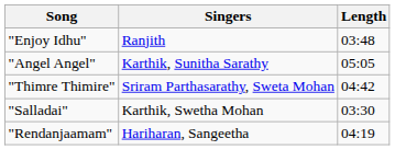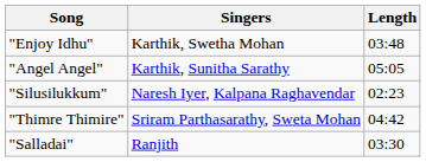 <table class="wikitable">
 <tr>
 <th>Song</th>
 <th>Singers</th>
 <th>Length</th>
 </tr>
 <tr>
 <td>"Enjoy Idhu"</td>
-<td><a href='#'>Ranjith</a></td>
+<td>Karthik, Swetha Mohan</td>
 <td>03:48</td>
 </tr>
 <tr>
 <td>"Angel Angel"</td>
 <td><a href='#'>Karthik</a>, <a href='#'>Sunitha Sarathy</a></td>
 <td>05:05</td>
 </tr>
 <tr>
+<td>"Silusilukkum"</td>
+<td><a href='#'>Naresh Iyer</a>, <a href='#'>Kalpana Raghavendar</a></td>
+<td>02:23</td>
+</tr>
+<tr>
 <td>"Thimre Thimire"</td>
 <td><a href='#'>Sriram Parthasarathy</a>, <a href='#'>Sweta Mohan</a></td>
 <td>04:42</td>
 </tr>
 <tr>
 <td>"Salladai"</td>
-<td>Karthik, Swetha Mohan</td>
+<td><a href='#'>Ranjith</a></td>
 <td>03:30</td>
 </tr>
-<tr>
-<td>"Rendanjaamam"</td>
-<td><a href='#'>Hariharan</a>, Sangeetha</td>
-<td>04:19</td>
-</tr>
 </table>
